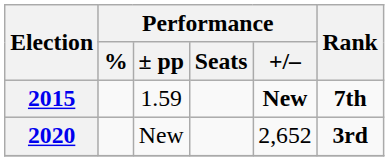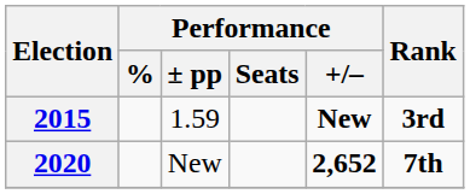 <table class=wikitable style=text-align:center>
 <tr>
 <th rowspan="2"><strong>Election</strong></th>
 <th colspan="4" scope="col">Performance</th>
 <th rowspan="2">Rank</th>
 </tr>
 <tr>
 <th><strong>%</strong></th>
 <th><strong>± pp</strong></th>
 <th><strong>Seats</strong></th>
 <th><strong>+/–</strong></th>
 </tr>
 <tr>
 <th><a href='#'>2015</a></th>
 <td></td>
 <td> 1.59</td>
 <td></td>
 <td><strong>New</strong></td>
-<td><strong>7th</strong></td>
+<td><strong>3rd</strong></td>
 </tr>
 <tr>
 <th><a href='#'>2020</a></th>
 <td></td>
 <td>New</td>
 <td></td>
-<td> 2,652</td>
-<td><strong>3rd</strong></td>
+<td><strong> 2,652</strong></td>
+<td><strong>7th</strong></td>
 </tr>
 <tr>
 </tr>
 </table>
